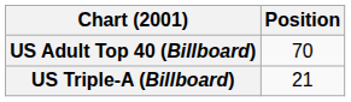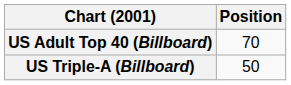 <table class="wikitable plainrowheaders" style="text-align:center">
 <tr>
 <th>Chart (2001)</th>
 <th>Position</th>
 </tr>
 <tr>
 <th scope="row">US Adult Top 40 (<em>Billboard</em>)</th>
 <td>70</td>
 </tr>
 <tr>
 <th scope="row">US Triple-A (<em>Billboard</em>)</th>
-<td>21</td>
+<td>50</td>
 </tr>
 </table>
